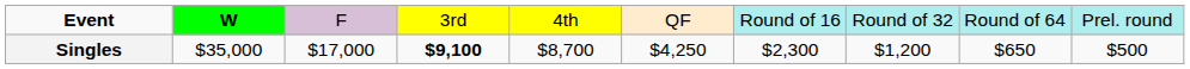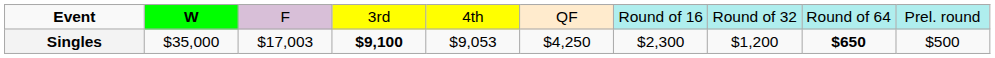 <table class=wikitable style=font-size:95%;text-align:center>
 <tr>
 <td style="width:130px"><strong>Event</strong></td>
 <td style="width:85px; background:lime"><strong>W</strong></td>
 <td style="width:85px; background:thistle">F</td>
 <td style="width:85px; background:#ffff00">3rd</td>
 <td style="width:85px; background:#ffff00">4th</td>
 <td style="width:85px; background:#ffebcd">QF</td>
 <td style="width:85px; background:#afeeee">Round of 16</td>
 <td style="width:85px; background:#afeeee">Round of 32</td>
 <td style="width:85px; background:#afeeee">Round of 64</td>
 <td style="width:85px; background:#afeeee">Prel. round</td>
 </tr>
 <tr>
 <th style=background:#f3f3f3>Singles </th>
 <td>$35,000</td>
-<td>$17,000</td>
+<td>$17,003</td>
 <td><strong>$9,100</strong></td>
-<td>$8,700</td>
+<td>$9,053</td>
 <td>$4,250</td>
 <td>$2,300</td>
 <td>$1,200</td>
-<td>$650</td>
+<td><strong>$650</strong></td>
 <td>$500</td>
 </tr>
 </table>
